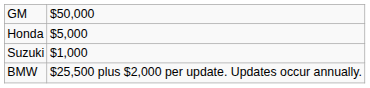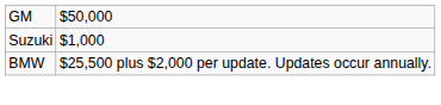 <table class="wikitable">
 <tr>
 <td>GM</td>
 <td>$50,000</td>
-</tr>
-<tr>
-<td>Honda</td>
-<td>$5,000</td>
 </tr>
 <tr>
 <td>Suzuki</td>
 <td>$1,000</td>
 </tr>
 <tr>
 <td>BMW</td>
 <td>$25,500 plus $2,000 per update. Updates occur annually.</td>
 </tr>
 </table>
